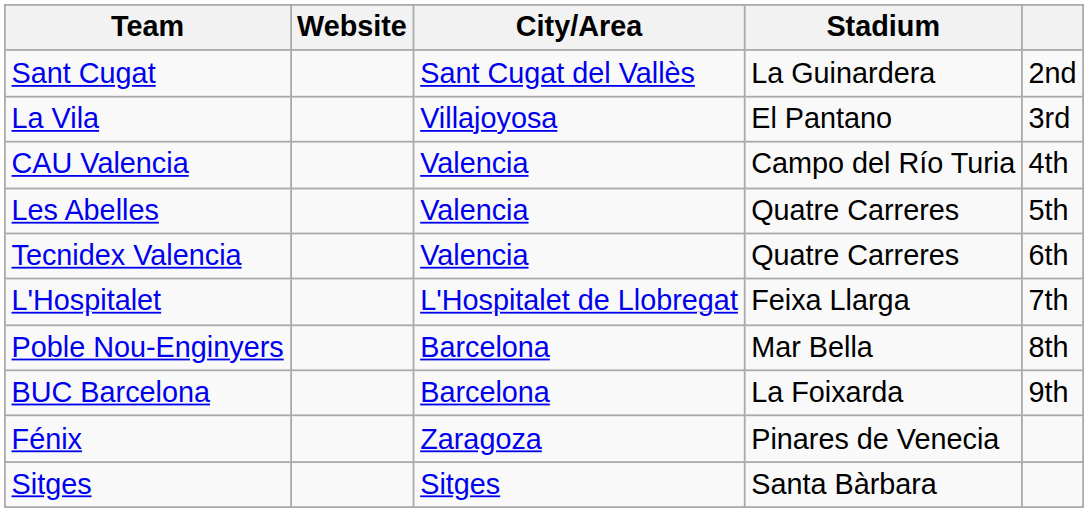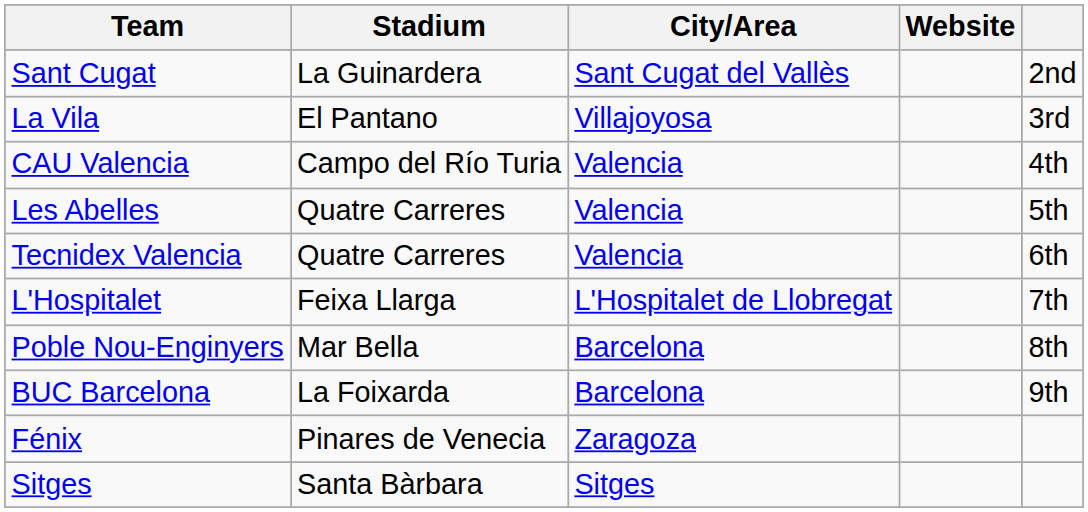 <table class="wikitable sortable">
 <tr>
 <th>Team</th>
+<th>Stadium</th>
+<th>City/Area</th>
 <th>Website</th>
-<th>City/Area</th>
-<th>Stadium</th>
 <th></th>
 </tr>
 <tr>
 <td><a href='#'>Sant Cugat</a></td>
+<td>La Guinardera</td>
+<td><a href='#'>Sant Cugat del Vallès</a></td>
 <td></td>
-<td><a href='#'>Sant Cugat del Vallès</a></td>
-<td>La Guinardera</td>
 <td>2nd</td>
 </tr>
 <tr>
 <td><a href='#'>La Vila</a></td>
+<td>El Pantano</td>
+<td><a href='#'>Villajoyosa</a></td>
 <td></td>
-<td><a href='#'>Villajoyosa</a></td>
-<td>El Pantano</td>
 <td>3rd</td>
 </tr>
 <tr>
 <td><a href='#'>CAU Valencia</a></td>
+<td>Campo del Río Turia</td>
+<td><a href='#'>Valencia</a></td>
 <td></td>
-<td><a href='#'>Valencia</a></td>
-<td>Campo del Río Turia</td>
 <td>4th</td>
 </tr>
 <tr>
 <td><a href='#'>Les Abelles</a></td>
+<td>Quatre Carreres</td>
+<td><a href='#'>Valencia</a></td>
 <td></td>
-<td><a href='#'>Valencia</a></td>
-<td>Quatre Carreres</td>
 <td>5th</td>
 </tr>
 <tr>
 <td><a href='#'>Tecnidex Valencia</a></td>
+<td>Quatre Carreres</td>
+<td><a href='#'>Valencia</a></td>
 <td></td>
-<td><a href='#'>Valencia</a></td>
-<td>Quatre Carreres</td>
 <td>6th</td>
 </tr>
 <tr>
 <td><a href='#'>L'Hospitalet</a></td>
+<td>Feixa Llarga</td>
+<td><a href='#'>L'Hospitalet de Llobregat</a></td>
 <td></td>
-<td><a href='#'>L'Hospitalet de Llobregat</a></td>
-<td>Feixa Llarga</td>
 <td>7th</td>
 </tr>
 <tr>
 <td><a href='#'>Poble Nou-Enginyers</a></td>
+<td>Mar Bella</td>
+<td><a href='#'>Barcelona</a></td>
 <td></td>
-<td><a href='#'>Barcelona</a></td>
-<td>Mar Bella</td>
 <td>8th</td>
 </tr>
 <tr>
 <td><a href='#'>BUC Barcelona</a></td>
+<td>La Foixarda</td>
+<td><a href='#'>Barcelona</a></td>
 <td></td>
-<td><a href='#'>Barcelona</a></td>
-<td>La Foixarda</td>
 <td>9th</td>
 </tr>
 <tr>
 <td><a href='#'>Fénix</a></td>
+<td>Pinares de Venecia</td>
+<td><a href='#'>Zaragoza</a></td>
 <td></td>
-<td><a href='#'>Zaragoza</a></td>
-<td>Pinares de Venecia</td>
 <td></td>
 </tr>
 <tr>
 <td><a href='#'>Sitges</a></td>
+<td>Santa Bàrbara</td>
+<td><a href='#'>Sitges</a></td>
 <td></td>
-<td><a href='#'>Sitges</a></td>
-<td>Santa Bàrbara</td>
 <td></td>
 </tr>
 </table>
